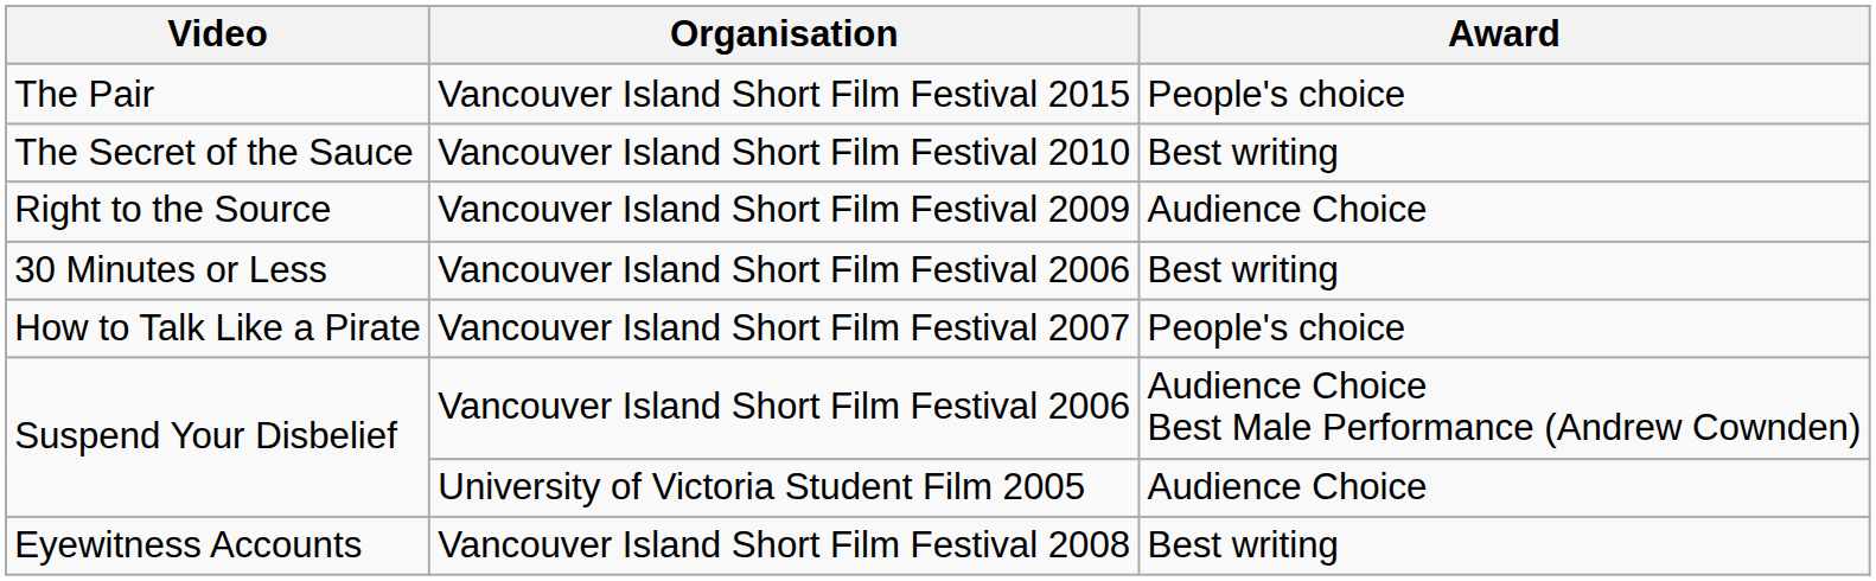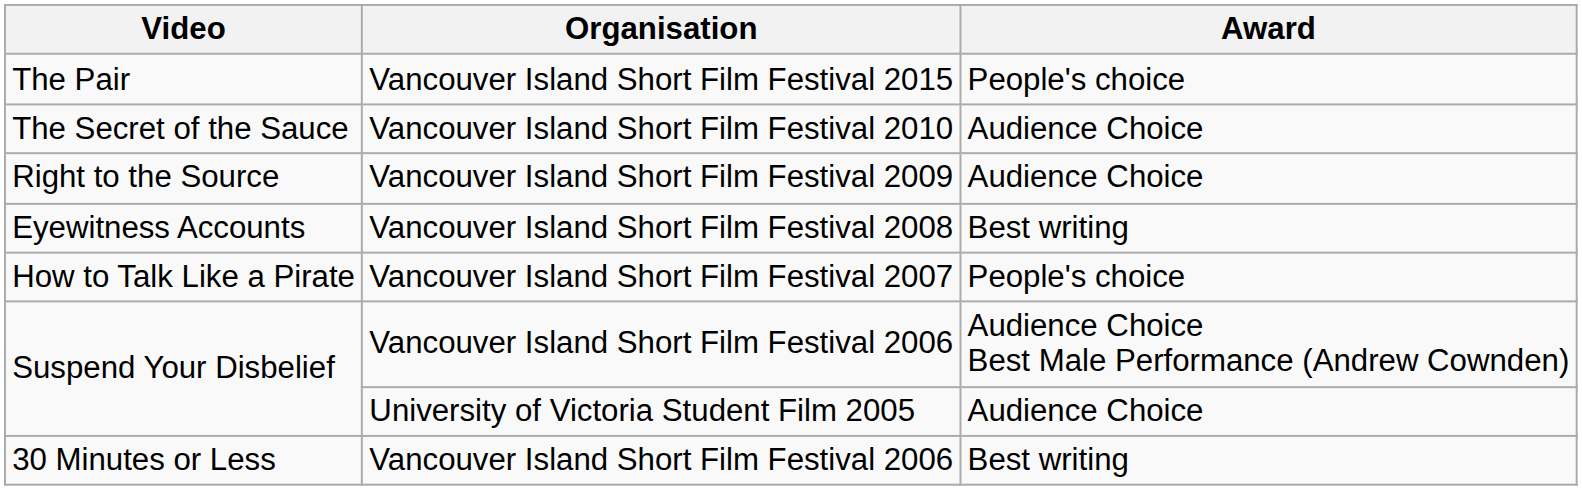 <table class="wikitable">
 <tr>
 <th>Video</th>
 <th>Organisation</th>
 <th>Award</th>
 </tr>
 <tr>
 <td>The Pair</td>
 <td>Vancouver Island Short Film Festival 2015</td>
 <td>People's choice</td>
 </tr>
 <tr>
 <td>The Secret of the Sauce</td>
 <td>Vancouver Island Short Film Festival 2010</td>
-<td>Best writing</td>
+<td>Audience Choice</td>
 </tr>
 <tr>
 <td>Right to the Source</td>
 <td>Vancouver Island Short Film Festival 2009</td>
 <td>Audience Choice</td>
 </tr>
 <tr>
-<td>30 Minutes or Less</td>
-<td>Vancouver Island Short Film Festival 2006</td>
+<td>Eyewitness Accounts</td>
+<td>Vancouver Island Short Film Festival 2008</td>
 <td>Best writing</td>
 </tr>
 <tr>
 <td>How to Talk Like a Pirate</td>
 <td>Vancouver Island Short Film Festival 2007</td>
 <td>People's choice</td>
 </tr>
 <tr>
 <td rowspan="2">Suspend Your Disbelief</td>
 <td>Vancouver Island Short Film Festival 2006</td>
 <td>Audience Choice<br>Best Male Performance (Andrew Cownden)</td>
 </tr>
 <tr>
 <td>University of Victoria Student Film 2005</td>
 <td>Audience Choice</td>
 </tr>
 <tr>
-<td>Eyewitness Accounts</td>
-<td>Vancouver Island Short Film Festival 2008</td>
+<td>30 Minutes or Less</td>
+<td>Vancouver Island Short Film Festival 2006</td>
 <td>Best writing</td>
 </tr>
 </table>
